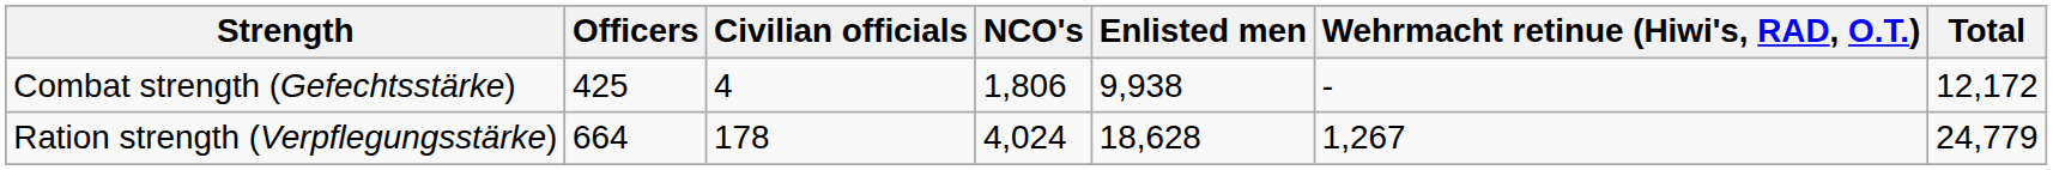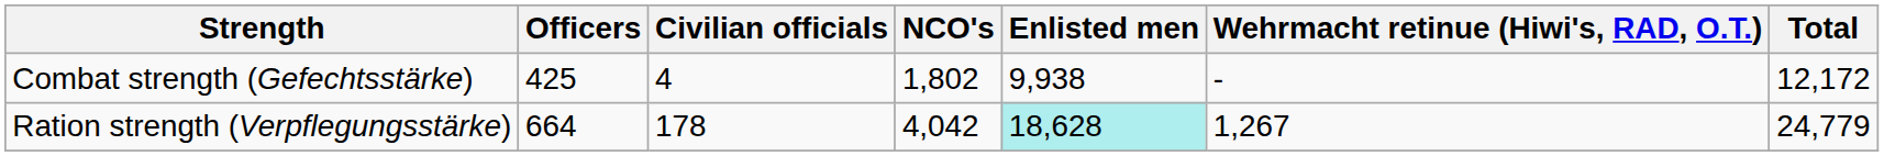 <table class="wikitable">
 <tr>
 <th>Strength</th>
 <th>Officers</th>
 <th>Civilian officials</th>
 <th>NCO's</th>
 <th>Enlisted men</th>
 <th>Wehrmacht retinue (Hiwi's, <a href='#'>RAD</a>, <a href='#'>O.T.</a>)</th>
 <th>Total</th>
 </tr>
 <tr>
 <td>Combat strength (<em>Gefechtsstärke</em>)</td>
 <td>425</td>
 <td>4</td>
-<td>1,806</td>
+<td>1,802</td>
 <td>9,938</td>
 <td>-</td>
 <td>12,172</td>
 </tr>
 <tr>
 <td>Ration strength (<em>Verpflegungsstärke</em>)</td>
 <td>664</td>
 <td>178</td>
-<td>4,024</td>
-<td>18,628</td>
+<td>4,042</td>
+<td style="background: paleturquoise;">18,628</td>
 <td>1,267</td>
 <td>24,779</td>
 </tr>
 </table>
